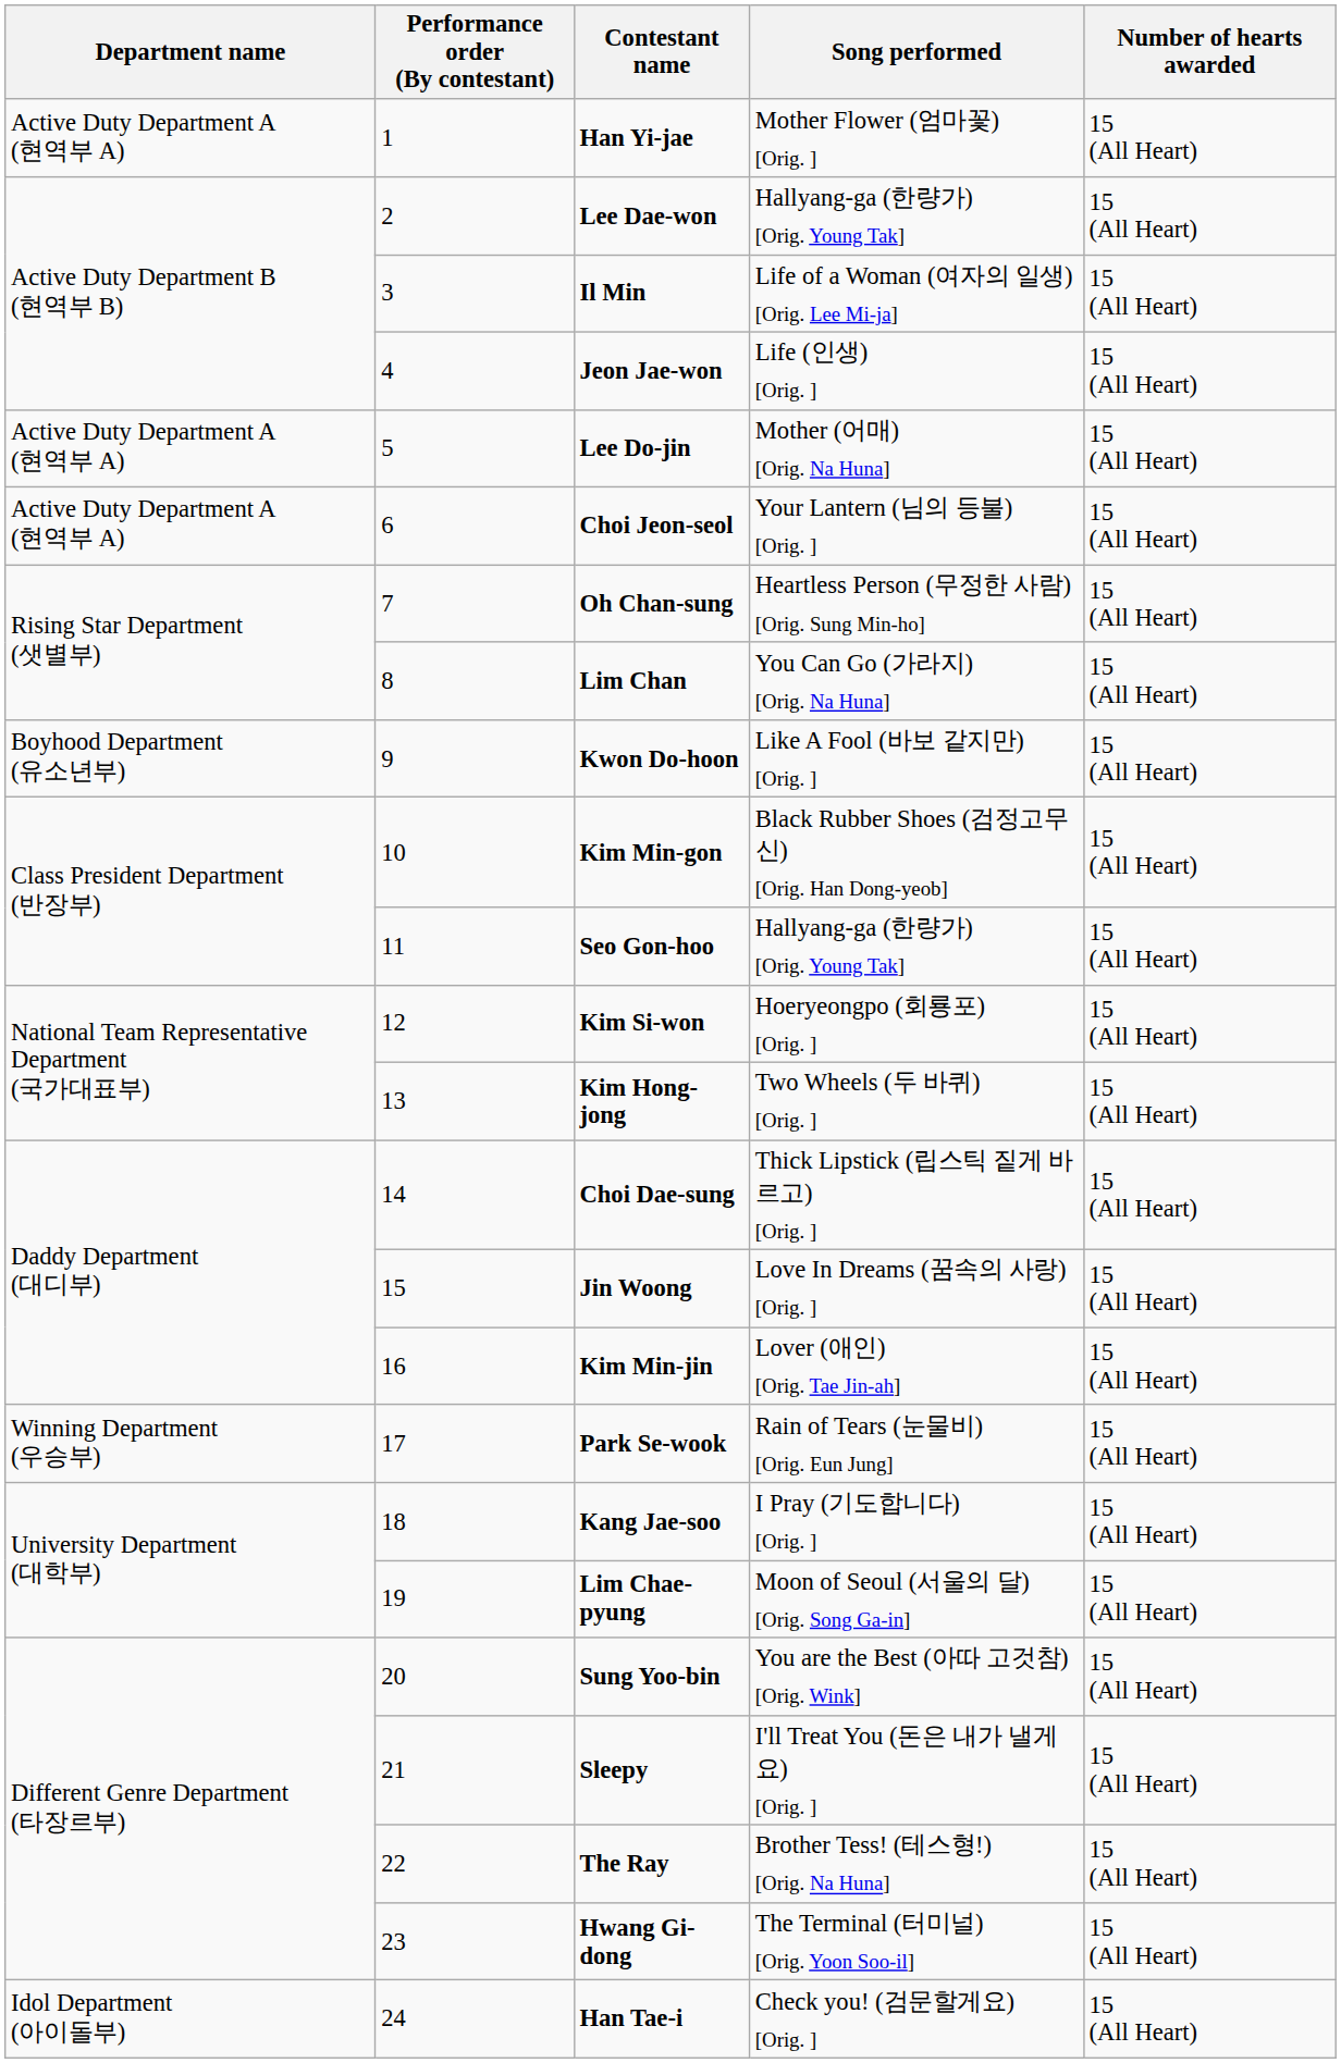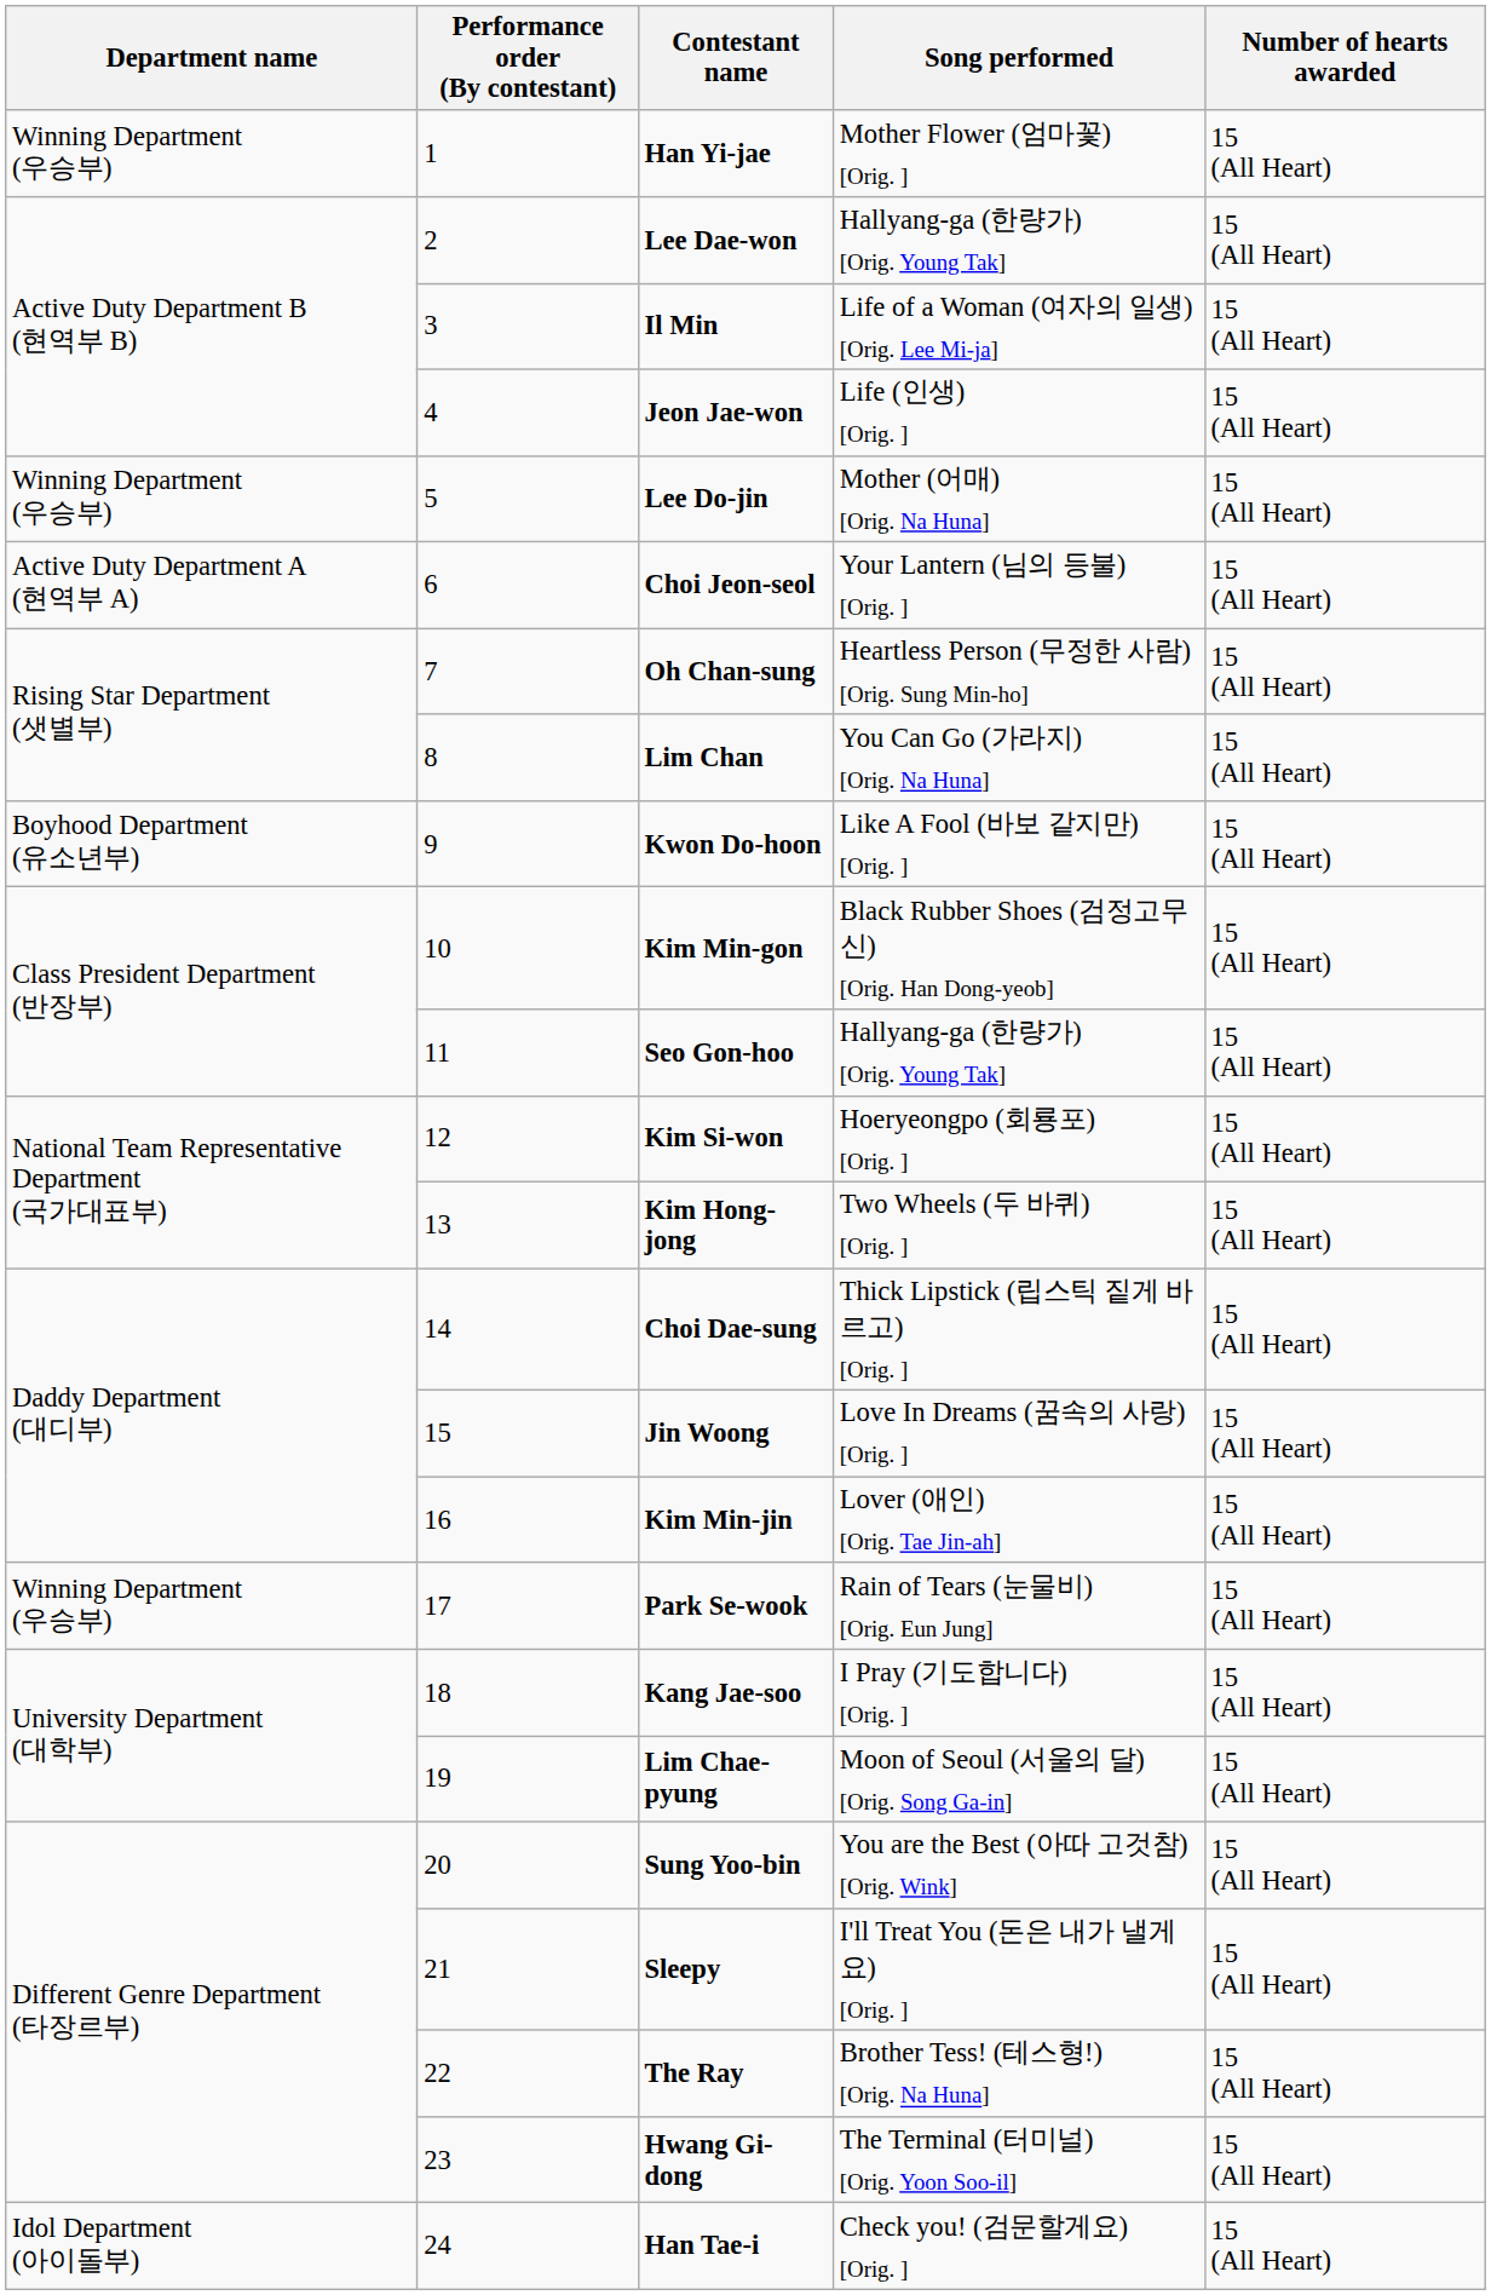 <table class="wikitable">
 <tr>
 <th>Department name</th>
 <th>Performance order<br>(By contestant)</th>
 <th>Contestant name</th>
 <th>Song performed</th>
 <th>Number of hearts awarded</th>
 </tr>
 <tr>
-<td>Active Duty Department A<br>(현역부 A)</td>
+<td>Winning Department<br>(우승부)</td>
 <td>1</td>
 <td><strong>Han Yi-jae</strong></td>
 <td>Mother Flower (엄마꽃)<br><sub>[Orig. ]</sub></td>
 <td>15<br>(All Heart)</td>
 </tr>
 <tr>
 <td rowspan=3>Active Duty Department B<br>(현역부 B)</td>
 <td>2</td>
 <td><strong>Lee Dae-won</strong></td>
 <td>Hallyang-ga (한량가)<br><sub>[Orig. <a href='#'>Young Tak</a>]</sub></td>
 <td>15<br>(All Heart)</td>
 </tr>
 <tr>
 <td>3</td>
 <td><strong>Il Min</strong></td>
 <td>Life of a Woman (여자의 일생)<br><sub>[Orig. <a href='#'>Lee Mi-ja</a>]</sub></td>
 <td>15<br>(All Heart)</td>
 </tr>
 <tr>
 <td>4</td>
 <td><strong>Jeon Jae-won</strong></td>
 <td>Life (인생)<br><sub>[Orig. ]</sub></td>
 <td>15<br>(All Heart)</td>
 </tr>
 <tr>
-<td>Active Duty Department A<br>(현역부 A)</td>
+<td>Winning Department<br>(우승부)</td>
 <td>5</td>
 <td><strong>Lee Do-jin</strong></td>
 <td>Mother (어매)<br><sub>[Orig. <a href='#'>Na Huna</a>]</sub></td>
 <td>15<br>(All Heart)</td>
 </tr>
 <tr>
 <td>Active Duty Department A<br>(현역부 A)</td>
 <td>6</td>
 <td><strong>Choi Jeon-seol</strong></td>
 <td>Your Lantern (님의 등불)<br><sub>[Orig. ]</sub></td>
 <td>15<br>(All Heart)</td>
 </tr>
 <tr>
 <td rowspan=2>Rising Star Department<br>(샛별부)</td>
 <td>7</td>
 <td><strong>Oh Chan-sung</strong></td>
 <td>Heartless Person (무정한 사람)<br><sub>[Orig. Sung Min-ho]</sub></td>
 <td>15<br>(All Heart)</td>
 </tr>
 <tr>
 <td>8</td>
 <td><strong>Lim Chan</strong></td>
 <td>You Can Go (가라지)<br><sub>[Orig. <a href='#'>Na Huna</a>]</sub></td>
 <td>15<br>(All Heart)</td>
 </tr>
 <tr>
 <td>Boyhood Department<br>(유소년부)</td>
 <td>9</td>
 <td><strong>Kwon Do-hoon</strong></td>
 <td>Like A Fool (바보 같지만)<br><sub>[Orig. ]</sub></td>
 <td>15<br>(All Heart)</td>
 </tr>
 <tr>
 <td rowspan=2>Class President Department<br>(반장부)</td>
 <td>10</td>
 <td><strong>Kim Min-gon</strong></td>
 <td>Black Rubber Shoes (검정고무신)<br><sub>[Orig. Han Dong-yeob]</sub></td>
 <td>15<br>(All Heart)</td>
 </tr>
 <tr>
 <td>11</td>
 <td><strong>Seo Gon-hoo</strong></td>
 <td>Hallyang-ga (한량가)<br><sub>[Orig. <a href='#'>Young Tak</a>]</sub></td>
 <td>15<br>(All Heart)</td>
 </tr>
 <tr>
 <td rowspan=2>National Team Representative Department <br>(국가대표부)</td>
 <td>12</td>
 <td><strong>Kim Si-won</strong></td>
 <td>Hoeryeongpo (회룡포)<br><sub>[Orig. ]</sub></td>
 <td>15<br>(All Heart)</td>
 </tr>
 <tr>
 <td>13</td>
 <td><strong>Kim Hong-jong</strong></td>
 <td>Two Wheels (두 바퀴)<br><sub>[Orig. ]</sub></td>
 <td>15<br>(All Heart)</td>
 </tr>
 <tr>
 <td rowspan=3>Daddy Department<br>(대디부)</td>
 <td>14</td>
 <td><strong>Choi Dae-sung</strong></td>
 <td>Thick Lipstick (립스틱 짙게 바르고)<br><sub>[Orig. ]</sub></td>
 <td>15<br>(All Heart)</td>
 </tr>
 <tr>
 <td>15</td>
 <td><strong>Jin Woong</strong></td>
 <td>Love In Dreams (꿈속의 사랑)<br><sub>[Orig. ]</sub></td>
 <td>15<br>(All Heart)</td>
 </tr>
 <tr>
 <td>16</td>
 <td><strong>Kim Min-jin</strong></td>
 <td>Lover (애인)<br><sub>[Orig. <a href='#'>Tae Jin-ah</a>]</sub></td>
 <td>15<br>(All Heart)</td>
 </tr>
 <tr>
 <td>Winning Department<br>(우승부)</td>
 <td>17</td>
 <td><strong>Park Se-wook</strong></td>
 <td>Rain of Tears (눈물비)<br><sub>[Orig. Eun Jung]</sub></td>
 <td>15<br>(All Heart)</td>
 </tr>
 <tr>
 <td rowspan=2>University Department<br>(대학부)</td>
 <td>18</td>
 <td><strong>Kang Jae-soo</strong></td>
 <td>I Pray (기도합니다)<br><sub>[Orig. ]</sub></td>
 <td>15<br>(All Heart)</td>
 </tr>
 <tr>
 <td>19</td>
 <td><strong>Lim Chae-pyung</strong></td>
 <td>Moon of Seoul (서울의 달)<br><sub>[Orig. <a href='#'>Song Ga-in</a>]</sub></td>
 <td>15<br>(All Heart)</td>
 </tr>
 <tr>
 <td rowspan=4>Different Genre Department<br>(타장르부)</td>
 <td>20</td>
 <td><strong>Sung Yoo-bin</strong></td>
 <td>You are the Best (아따 고것참)<br><sub>[Orig. <a href='#'>Wink</a>]</sub></td>
 <td>15<br>(All Heart)</td>
 </tr>
 <tr>
 <td>21</td>
 <td><strong>Sleepy</strong></td>
 <td>I'll Treat You (돈은 내가 낼게요)<br><sub>[Orig. ]</sub></td>
 <td>15<br>(All Heart)</td>
 </tr>
 <tr>
 <td>22</td>
 <td><strong>The Ray</strong></td>
 <td>Brother Tess! (테스형!)<br><sub>[Orig. <a href='#'>Na Huna</a>]</sub></td>
 <td>15<br>(All Heart)</td>
 </tr>
 <tr>
 <td>23</td>
 <td><strong>Hwang Gi-dong</strong></td>
 <td>The Terminal (터미널)<br><sub>[Orig. <a href='#'>Yoon Soo-il</a>]</sub></td>
 <td>15<br>(All Heart)</td>
 </tr>
 <tr>
 <td>Idol Department<br>(아이돌부)</td>
 <td>24</td>
 <td><strong>Han Tae-i</strong></td>
 <td>Check you! (검문할게요)<br><sub>[Orig. ]</sub></td>
 <td>15<br>(All Heart)</td>
 </tr>
 </table>
